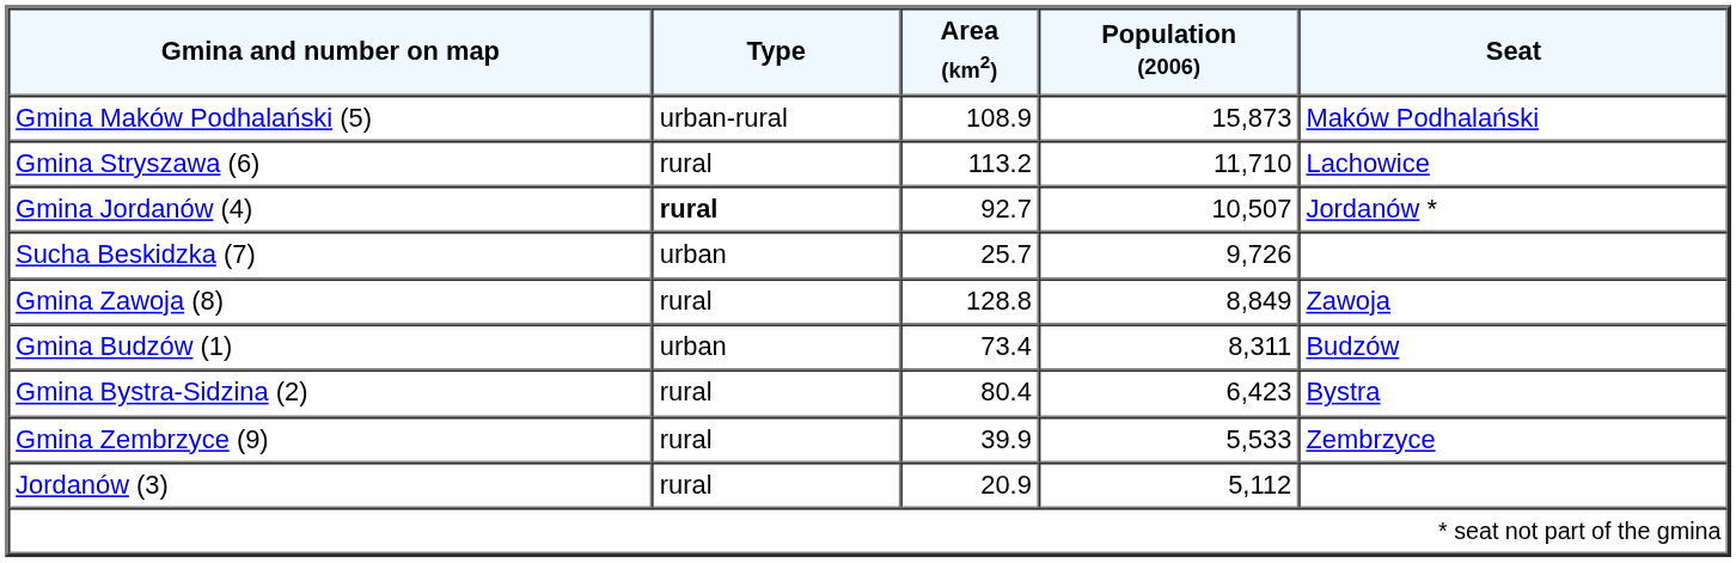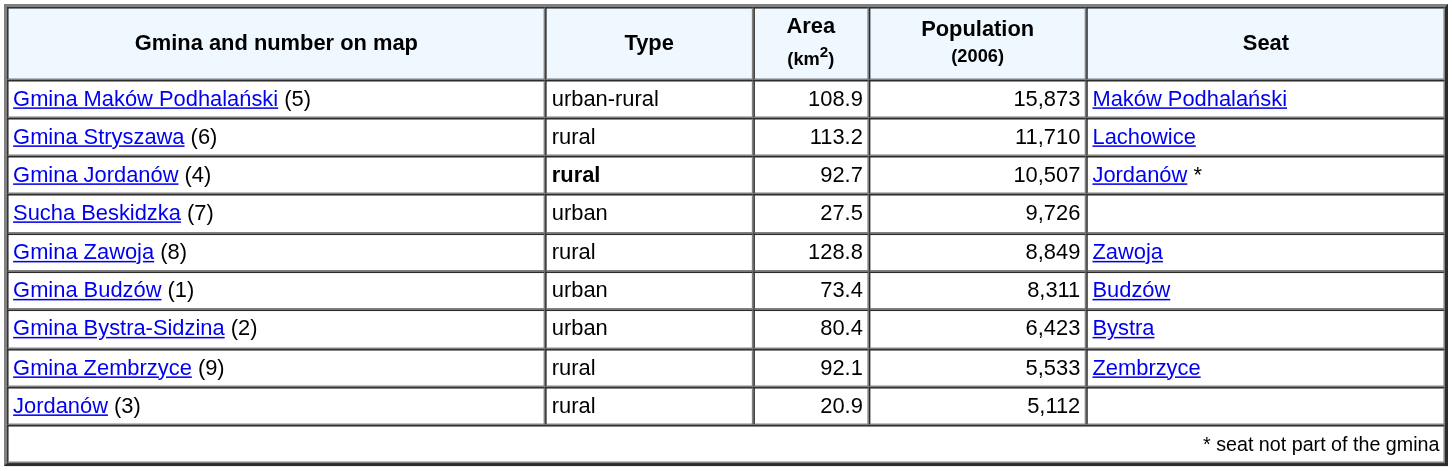 <table width="60%" border="2" cellpadding="3" cellspacing="0" style="font-size:90%;line-height:120%;">
 <tr bgcolor="F0F8FF">
 <td style="text-align:center;"><strong>Gmina and number on map</strong></td>
 <td style="text-align:center;"><strong>Type</strong></td>
 <td style="text-align:center;"><strong>Area<br><small>(km<sup>2</sup>)</small></strong></td>
 <td style="text-align:center;"><strong>Population<br><small>(2006)</small></strong></td>
 <td style="text-align:center;"><strong>Seat</strong></td>
 </tr>
 <tr>
 <td><a href='#'>Gmina Maków Podhalański</a> (5)</td>
 <td>urban-rural</td>
 <td style="text-align:right;">108.9</td>
 <td style="text-align:right;">15,873</td>
 <td><a href='#'>Maków Podhalański</a></td>
 </tr>
 <tr>
 <td><a href='#'>Gmina Stryszawa</a> (6)</td>
 <td>rural</td>
 <td style="text-align:right;">113.2</td>
 <td style="text-align:right;">11,710</td>
 <td><a href='#'>Lachowice</a></td>
 </tr>
 <tr>
 <td><a href='#'>Gmina Jordanów</a> (4)</td>
 <td><strong>rural</strong></td>
 <td style="text-align:right;">92.7</td>
 <td style="text-align:right;">10,507</td>
 <td><a href='#'>Jordanów</a> *</td>
 </tr>
 <tr>
 <td><a href='#'>Sucha Beskidzka</a> (7)</td>
 <td>urban</td>
-<td style="text-align:right;">25.7</td>
+<td style="text-align:right;">27.5</td>
 <td style="text-align:right;">9,726</td>
 <td> </td>
 </tr>
 <tr>
 <td><a href='#'>Gmina Zawoja</a> (8)</td>
 <td>rural</td>
 <td style="text-align:right;">128.8</td>
 <td style="text-align:right;">8,849</td>
 <td><a href='#'>Zawoja</a></td>
 </tr>
 <tr>
 <td><a href='#'>Gmina Budzów</a> (1)</td>
 <td>urban</td>
 <td style="text-align:right;">73.4</td>
 <td style="text-align:right;">8,311</td>
 <td><a href='#'>Budzów</a></td>
 </tr>
 <tr>
 <td><a href='#'>Gmina Bystra-Sidzina</a> (2)</td>
-<td>rural</td>
+<td>urban</td>
 <td style="text-align:right;">80.4</td>
 <td style="text-align:right;">6,423</td>
 <td><a href='#'>Bystra</a></td>
 </tr>
 <tr>
 <td><a href='#'>Gmina Zembrzyce</a> (9)</td>
 <td>rural</td>
-<td style="text-align:right;">39.9</td>
+<td style="text-align:right;">92.1</td>
 <td style="text-align:right;">5,533</td>
 <td><a href='#'>Zembrzyce</a></td>
 </tr>
 <tr>
 <td><a href='#'>Jordanów</a> (3)</td>
 <td>rural</td>
 <td style="text-align:right;">20.9</td>
 <td style="text-align:right;">5,112</td>
 <td> </td>
 </tr>
 <tr>
 <td colspan=5 style="text-align:right;font-size:90%">* seat not part of the gmina</td>
 </tr>
 <tr>
 </tr>
 </table>
